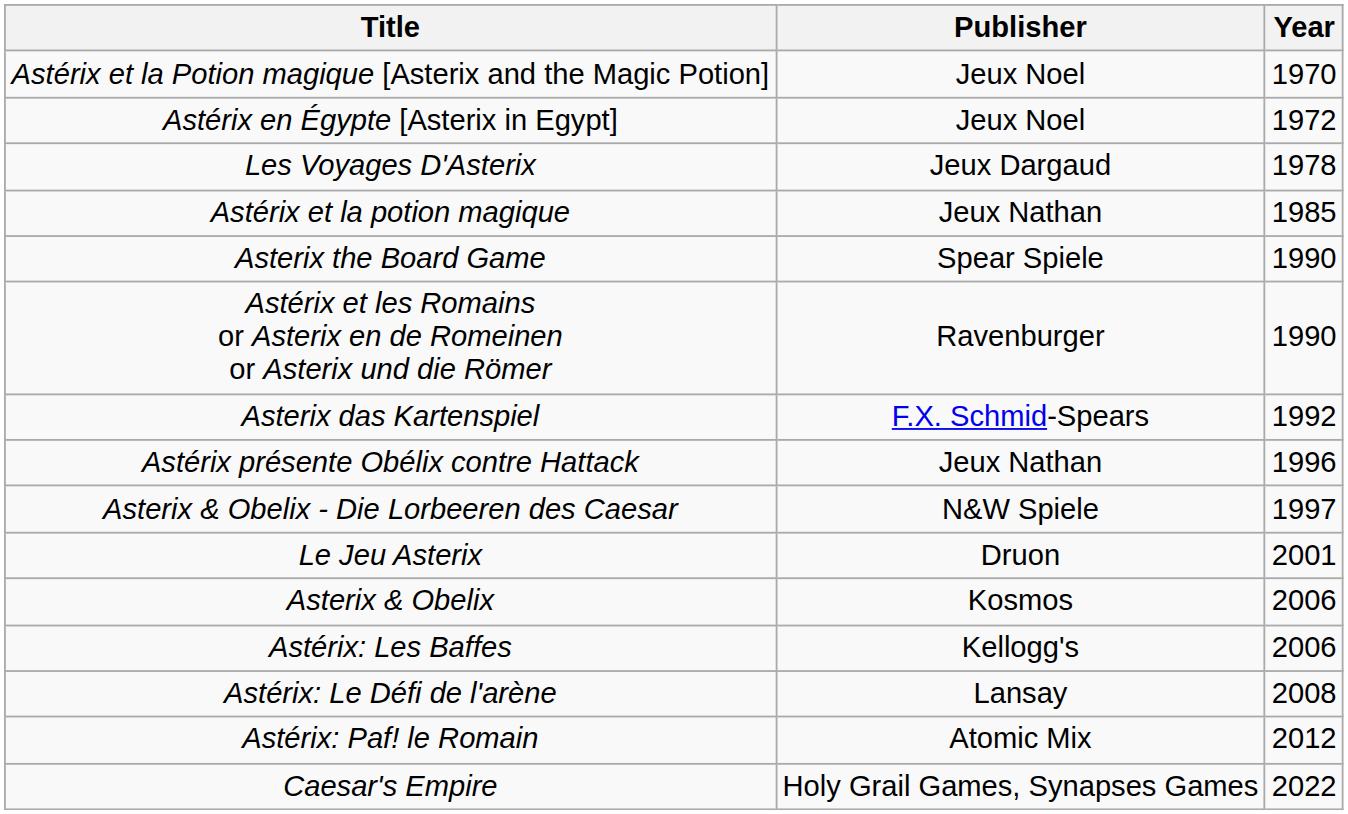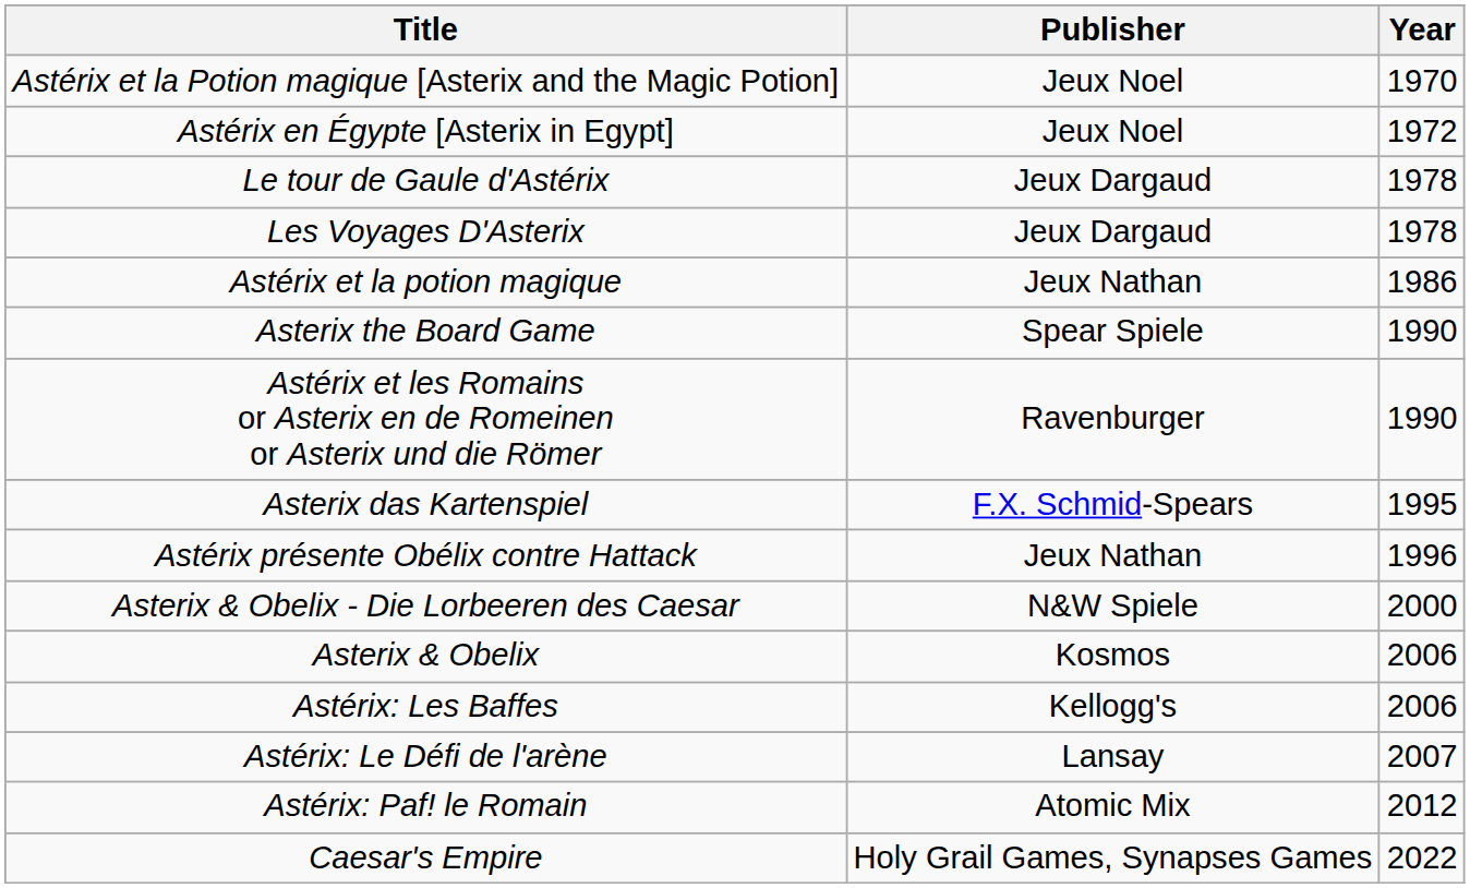 <table class="wikitable sortable" style="text-align:center;">
 <tr>
 <th>Title</th>
 <th>Publisher</th>
 <th>Year</th>
 </tr>
 <tr>
 <td><em>Astérix et la Potion magique</em> [Asterix and the Magic Potion]</td>
 <td>Jeux Noel</td>
 <td>1970</td>
 </tr>
 <tr>
 <td><em>Astérix en Égypte</em> [Asterix in Egypt]</td>
 <td>Jeux Noel</td>
 <td>1972</td>
 </tr>
 <tr>
+<td><em>Le tour de Gaule d'Astérix</em></td>
+<td>Jeux Dargaud</td>
+<td>1978</td>
+</tr>
+<tr>
 <td><em>Les Voyages D'Asterix</em></td>
 <td>Jeux Dargaud</td>
 <td>1978</td>
 </tr>
 <tr>
 <td><em>Astérix et la potion magique</em></td>
 <td>Jeux Nathan</td>
-<td>1985</td>
+<td>1986</td>
 </tr>
 <tr>
 <td><em>Asterix the Board Game</em></td>
 <td>Spear Spiele</td>
 <td>1990</td>
 </tr>
 <tr>
 <td><em>Astérix et les Romains</em> <br>or <em>Asterix en de Romeinen</em> <br>or <em>Asterix und die Römer</em></td>
 <td>Ravenburger</td>
 <td>1990</td>
 </tr>
 <tr>
 <td><em>Asterix das Kartenspiel</em></td>
 <td><a href='#'>F.X. Schmid</a>-Spears</td>
-<td>1992</td>
+<td>1995</td>
 </tr>
 <tr>
 <td><em>Astérix présente Obélix contre Hattack</em></td>
 <td>Jeux Nathan</td>
 <td>1996</td>
 </tr>
 <tr>
 <td><em>Asterix & Obelix - Die Lorbeeren des Caesar</em></td>
 <td>N&W Spiele</td>
-<td>1997</td>
-</tr>
-<tr>
-<td><em>Le Jeu Asterix </em></td>
-<td>Druon</td>
-<td>2001</td>
+<td>2000</td>
 </tr>
 <tr>
 <td><em>Asterix & Obelix</em></td>
 <td>Kosmos</td>
 <td>2006</td>
 </tr>
 <tr>
 <td><em>Astérix: Les Baffes</em></td>
 <td>Kellogg's</td>
 <td>2006</td>
 </tr>
 <tr>
 <td><em>Astérix: Le Défi de l'arène</em></td>
 <td>Lansay</td>
-<td>2008</td>
+<td>2007</td>
 </tr>
 <tr>
 <td><em>Astérix: Paf! le Romain </em></td>
 <td>Atomic Mix</td>
 <td>2012</td>
 </tr>
 <tr>
 <td><em>Caesar's Empire</em></td>
 <td>Holy Grail Games, Synapses Games</td>
 <td>2022</td>
 </tr>
 </table>
